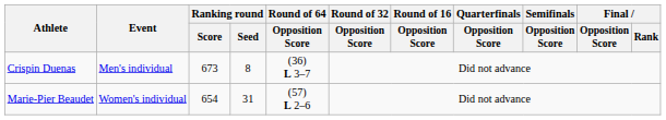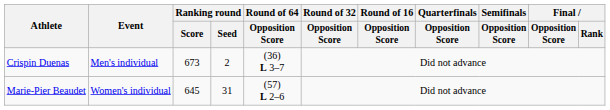 <table class="wikitable" style="font-size:90%">
 <tr>
 <th rowspan="2">Athlete</th>
 <th rowspan="2">Event</th>
 <th colspan="2">Ranking round</th>
 <th>Round of 64</th>
 <th>Round of 32</th>
 <th>Round of 16</th>
 <th>Quarterfinals</th>
 <th>Semifinals</th>
 <th colspan="2">Final / </th>
 </tr>
 <tr style="font-size:95%">
 <th>Score</th>
 <th>Seed</th>
 <th>Opposition<br>Score</th>
 <th>Opposition<br>Score</th>
 <th>Opposition<br>Score</th>
 <th>Opposition<br>Score</th>
 <th>Opposition<br>Score</th>
 <th>Opposition<br>Score</th>
 <th>Rank</th>
 </tr>
 <tr align=center>
 <td align=left><a href='#'>Crispin Duenas</a></td>
 <td align=left><a href='#'>Men's individual</a></td>
 <td>673</td>
-<td>8</td>
+<td>2</td>
 <td> (36)<br><strong>L</strong> 3–7</td>
 <td colspan=6>Did not advance</td>
 </tr>
 <tr align=center>
 <td align=left><a href='#'>Marie-Pier Beaudet</a></td>
 <td align=left><a href='#'>Women's individual</a></td>
-<td>654</td>
+<td>645</td>
 <td>31</td>
 <td> (57)<br><strong>L</strong> 2–6</td>
 <td colspan=6>Did not advance</td>
 </tr>
 </table>
